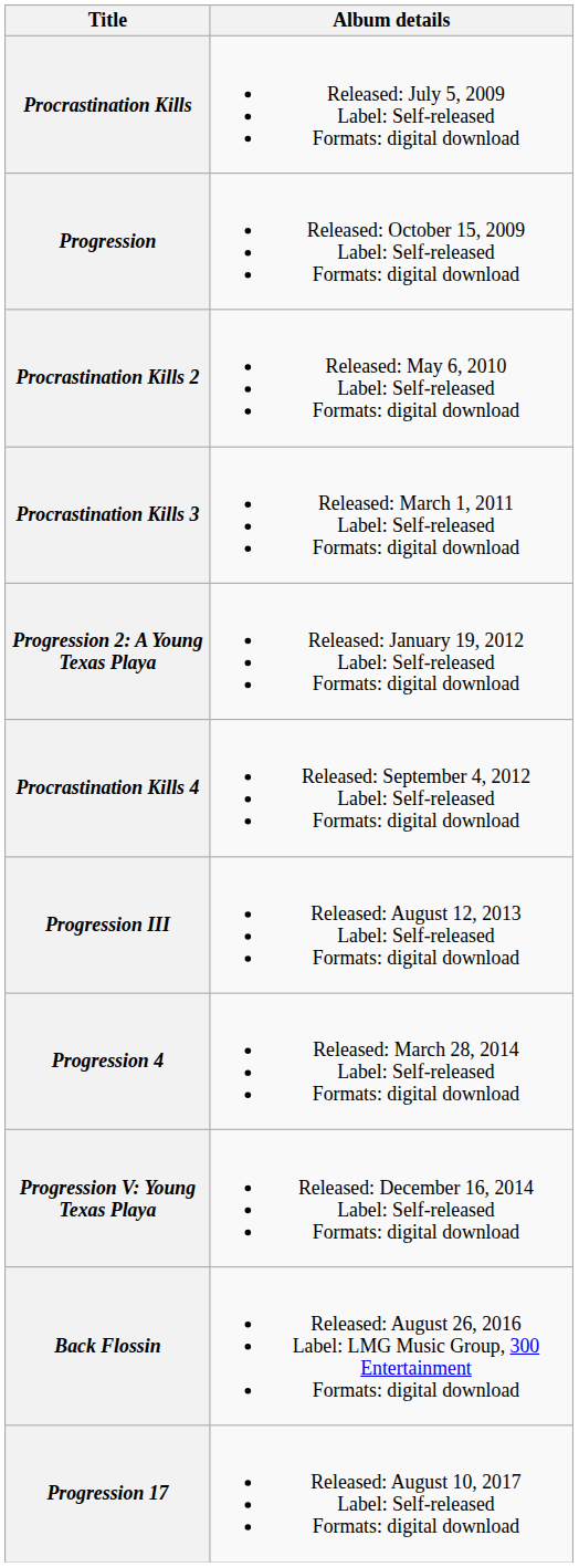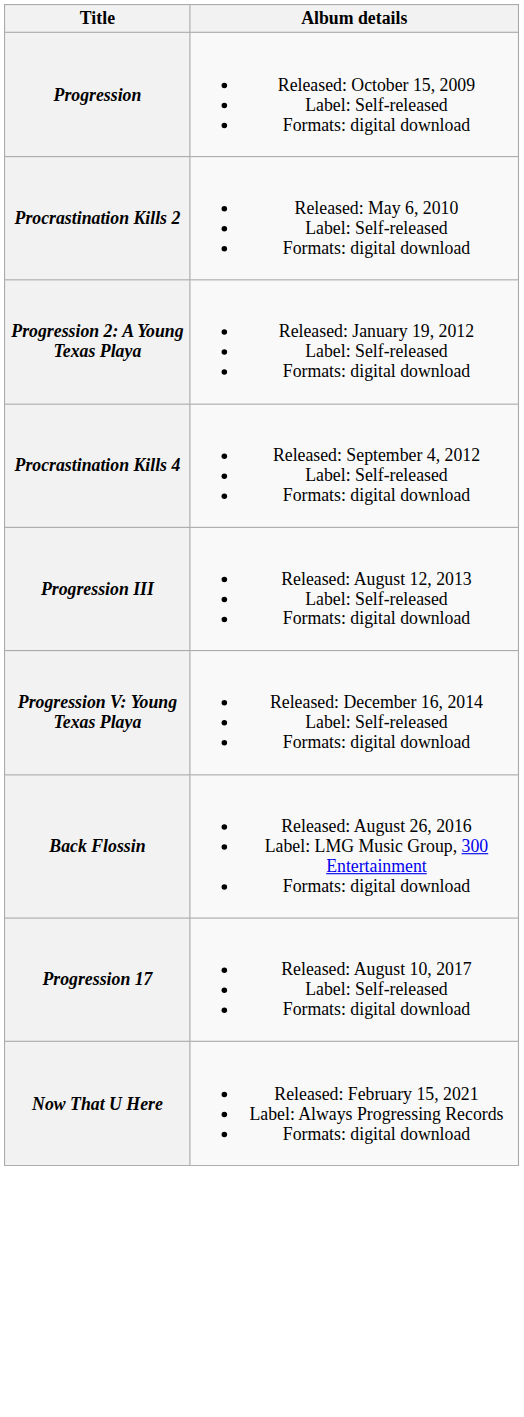 <table class="wikitable plainrowheaders" style="text-align:center;">
 <tr>
 <th scope="col" style="width:10em;">Title</th>
 <th scope="col" style="width:18em;">Album details</th>
-</tr>
-<tr>
-<th scope="row"><em>Procrastination Kills</em></th>
-<td><br><ul><li>Released: July 5, 2009</li><li>Label: Self-released</li><li>Formats: digital download</li></ul></td>
 </tr>
 <tr>
 <th scope="row"><em>Progression</em></th>
 <td><br><ul><li>Released: October 15, 2009</li><li>Label: Self-released</li><li>Formats: digital download</li></ul></td>
 </tr>
 <tr>
 <th scope="row"><em>Procrastination Kills 2</em></th>
 <td><br><ul><li>Released: May 6, 2010</li><li>Label: Self-released</li><li>Formats: digital download</li></ul></td>
-</tr>
-<tr>
-<th scope="row"><em>Procrastination Kills 3</em></th>
-<td><br><ul><li>Released: March 1, 2011</li><li>Label: Self-released</li><li>Formats: digital download</li></ul></td>
 </tr>
 <tr>
 <th scope="row"><em>Progression 2: A Young Texas Playa</em></th>
 <td><br><ul><li>Released: January 19, 2012</li><li>Label: Self-released</li><li>Formats: digital download</li></ul></td>
 </tr>
 <tr>
 <th scope="row"><em>Procrastination Kills 4</em></th>
 <td><br><ul><li>Released: September 4, 2012</li><li>Label: Self-released</li><li>Formats: digital download</li></ul></td>
 </tr>
 <tr>
 <th scope="row"><em>Progression III</em></th>
 <td><br><ul><li>Released: August 12, 2013</li><li>Label: Self-released</li><li>Formats: digital download</li></ul></td>
 </tr>
 <tr>
-<th scope="row"><em>Progression 4</em></th>
-<td><br><ul><li>Released: March 28, 2014</li><li>Label: Self-released</li><li>Formats: digital download</li></ul></td>
-</tr>
-<tr>
 <th scope="row"><em>Progression V: Young Texas Playa</em></th>
 <td><br><ul><li>Released: December 16, 2014</li><li>Label: Self-released</li><li>Formats: digital download</li></ul></td>
 </tr>
 <tr>
 <th scope="row"><em>Back Flossin</em></th>
 <td><br><ul><li>Released: August 26, 2016</li><li>Label: LMG Music Group, <a href='#'>300 Entertainment</a></li><li>Formats: digital download</li></ul></td>
 </tr>
 <tr>
 <th scope="row"><em>Progression 17</em></th>
 <td><br><ul><li>Released: August 10, 2017</li><li>Label: Self-released</li><li>Formats: digital download</li></ul></td>
 </tr>
+<tr>
+<th scope="row"><em>Now That U Here</em></th>
+<td><br><ul><li>Released: February 15, 2021</li><li>Label: Always Progressing Records</li><li>Formats: digital download</li></ul></td>
+</tr>
 </table>
